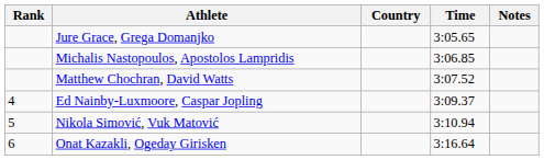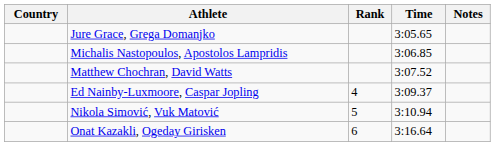 <table class="wikitable" width=50%>
 <tr>
+<th>Country</th>
+<th>Athlete</th>
 <th>Rank</th>
-<th>Athlete</th>
-<th>Country</th>
 <th>Time</th>
 <th>Notes</th>
 </tr>
 <tr>
 <td></td>
 <td><a href='#'>Jure Grace</a>, <a href='#'>Grega Domanjko</a></td>
 <td></td>
 <td>3:05.65</td>
 <td></td>
 </tr>
 <tr>
 <td></td>
 <td><a href='#'>Michalis Nastopoulos</a>, <a href='#'>Apostolos Lampridis</a></td>
 <td></td>
 <td>3:06.85</td>
 <td></td>
 </tr>
 <tr>
 <td></td>
 <td><a href='#'>Matthew Chochran</a>, <a href='#'>David Watts</a></td>
 <td></td>
 <td>3:07.52</td>
 <td></td>
 </tr>
 <tr>
+<td></td>
+<td><a href='#'>Ed Nainby-Luxmoore</a>, <a href='#'>Caspar Jopling</a></td>
 <td>4</td>
-<td><a href='#'>Ed Nainby-Luxmoore</a>, <a href='#'>Caspar Jopling</a></td>
-<td></td>
 <td>3:09.37</td>
 <td></td>
 </tr>
 <tr>
+<td></td>
+<td><a href='#'>Nikola Simović</a>, <a href='#'>Vuk Matović</a></td>
 <td>5</td>
-<td><a href='#'>Nikola Simović</a>, <a href='#'>Vuk Matović</a></td>
-<td></td>
 <td>3:10.94</td>
 <td></td>
 </tr>
 <tr>
+<td></td>
+<td><a href='#'>Onat Kazakli</a>, <a href='#'>Ogeday Girisken</a></td>
 <td>6</td>
-<td><a href='#'>Onat Kazakli</a>, <a href='#'>Ogeday Girisken</a></td>
-<td></td>
 <td>3:16.64</td>
 <td></td>
 </tr>
 </table>
